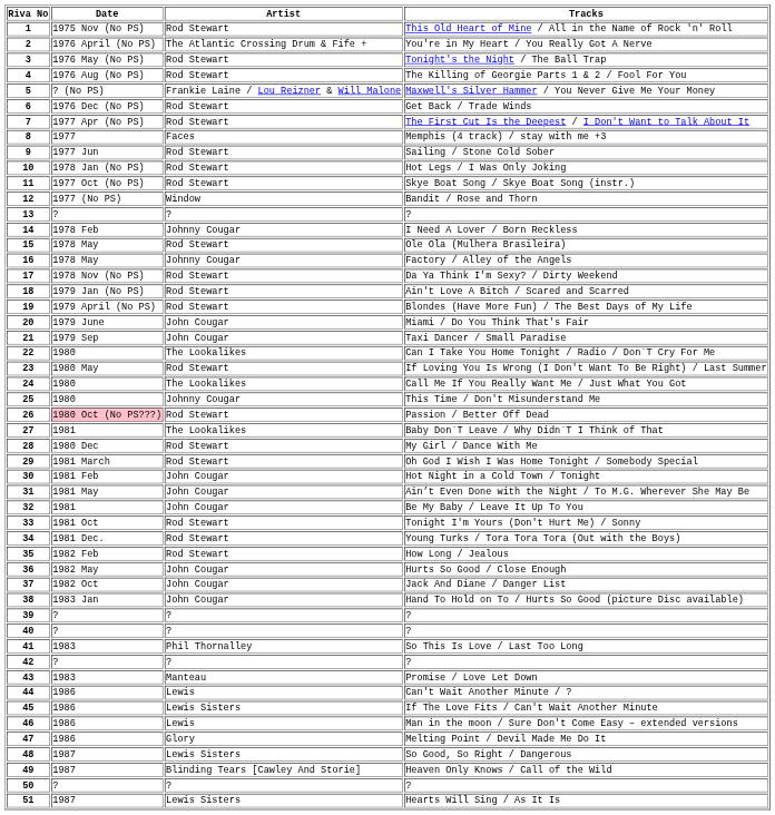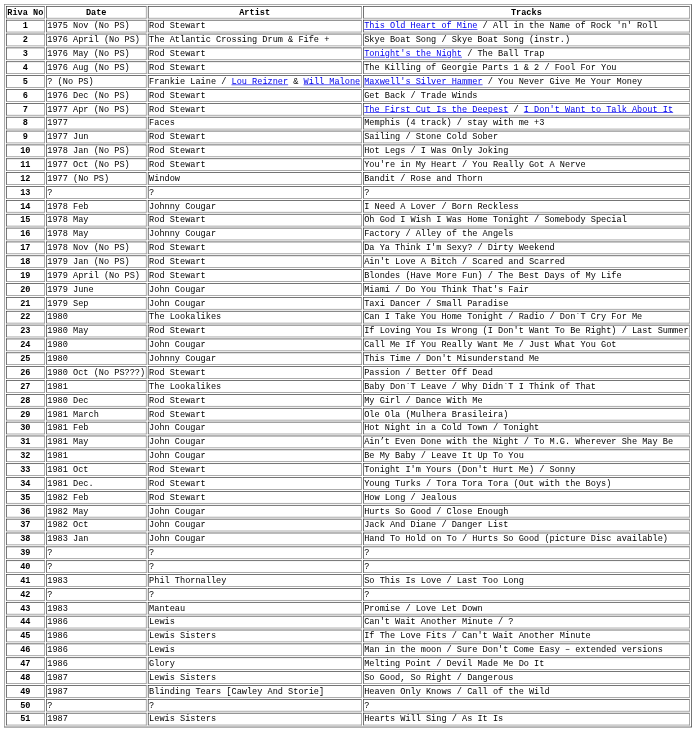 <table border="1">
 <tr>
 <th>Riva No</th>
 <th>Date</th>
 <th>Artist</th>
 <th>Tracks</th>
 </tr>
 <tr>
 <th>1</th>
 <td>1975 Nov (No PS)</td>
 <td>Rod Stewart</td>
 <td><a href='#'>This Old Heart of Mine</a> / All in the Name of Rock 'n' Roll</td>
 </tr>
 <tr>
 <th>2</th>
 <td>1976 April (No PS)</td>
 <td>The Atlantic Crossing	Drum & Fife +</td>
-<td>You're in My Heart / You Really Got A Nerve</td>
+<td>Skye Boat Song / Skye Boat Song (instr.)</td>
 </tr>
 <tr>
 <th>3</th>
 <td>1976 May (No PS)</td>
 <td>Rod Stewart</td>
 <td><a href='#'>Tonight's the Night</a> / The Ball Trap</td>
 </tr>
 <tr>
 <th>4</th>
 <td>1976 Aug (No PS)</td>
 <td>Rod Stewart</td>
 <td>The Killing of Georgie Parts 1 & 2 / Fool For You</td>
 </tr>
 <tr>
 <th>5</th>
 <td>? (No PS)</td>
 <td>Frankie Laine /  <a href='#'>Lou Reizner</a> & <a href='#'>Will Malone</a></td>
 <td><a href='#'>Maxwell's Silver Hammer</a>  /  You Never Give Me Your Money</td>
 </tr>
 <tr>
 <th>6</th>
 <td>1976 Dec (No PS)</td>
 <td>Rod Stewart</td>
 <td>Get Back / Trade Winds</td>
 </tr>
 <tr>
 <th>7</th>
 <td>1977 Apr (No PS)</td>
 <td>Rod Stewart</td>
 <td><a href='#'>The First Cut Is the Deepest</a> / <a href='#'>I Don't Want to Talk About It</a></td>
 </tr>
 <tr>
 <th>8</th>
 <td>1977</td>
 <td>Faces</td>
 <td>Memphis (4 track) / stay with me +3</td>
 </tr>
 <tr>
 <th>9</th>
 <td>1977 Jun</td>
 <td>Rod Stewart</td>
 <td>Sailing / Stone Cold Sober</td>
 </tr>
 <tr>
 <th>10</th>
 <td>1978 Jan (No PS)</td>
 <td>Rod Stewart</td>
 <td>Hot Legs / I Was Only Joking</td>
 </tr>
 <tr>
 <th>11</th>
 <td>1977 Oct (No PS)</td>
 <td>Rod Stewart</td>
-<td>Skye Boat Song / Skye Boat Song (instr.)</td>
+<td>You're in My Heart / You Really Got A Nerve</td>
 </tr>
 <tr>
 <th>12</th>
 <td>1977 (No PS)</td>
 <td>Window</td>
 <td>Bandit  / Rose and Thorn</td>
 </tr>
 <tr>
 <th>13</th>
 <td>?</td>
 <td>?</td>
 <td>?</td>
 </tr>
 <tr>
 <th>14</th>
 <td>1978 Feb</td>
 <td>Johnny Cougar</td>
 <td>I Need A Lover / Born Reckless</td>
 </tr>
 <tr>
 <th>15</th>
 <td>1978 May</td>
 <td>Rod Stewart</td>
-<td>Ole Ola (Mulhera Brasileira)</td>
+<td>Oh God I Wish I Was Home Tonight / Somebody Special</td>
 </tr>
 <tr>
 <th>16</th>
 <td>1978 May</td>
 <td>Johnny Cougar</td>
 <td>Factory / Alley of the Angels</td>
 </tr>
 <tr>
 <th>17</th>
 <td>1978 Nov (No PS)</td>
 <td>Rod Stewart</td>
 <td>Da Ya Think I'm Sexy? / Dirty Weekend</td>
 </tr>
 <tr>
 <th>18</th>
 <td>1979 Jan (No PS)</td>
 <td>Rod Stewart</td>
 <td>Ain't Love A Bitch / Scared and Scarred</td>
 </tr>
 <tr>
 <th>19</th>
 <td>1979 April (No PS)</td>
 <td>Rod Stewart</td>
 <td>Blondes (Have More Fun) / The Best Days of My Life</td>
 </tr>
 <tr>
 <th>20</th>
 <td>1979 June</td>
 <td>John Cougar</td>
 <td>Miami / Do You Think That's Fair</td>
 </tr>
 <tr>
 <th>21</th>
 <td>1979 Sep</td>
 <td>John Cougar</td>
 <td>Taxi Dancer / Small Paradise</td>
 </tr>
 <tr>
 <th>22</th>
 <td>1980</td>
 <td>The Lookalikes</td>
 <td>Can I Take You Home Tonight / Radio / Don`T Cry For Me</td>
 </tr>
 <tr>
 <th>23</th>
 <td>1980 May</td>
 <td>Rod Stewart</td>
 <td>If Loving You Is Wrong (I Don't Want To Be Right) / Last Summer</td>
 </tr>
 <tr>
 <th>24</th>
 <td>1980</td>
-<td>The Lookalikes</td>
+<td>John Cougar</td>
 <td>Call Me If You Really Want Me / Just What You Got</td>
 </tr>
 <tr>
 <th>25</th>
 <td>1980</td>
 <td>Johnny Cougar</td>
 <td>This Time / Don't Misunderstand Me</td>
 </tr>
 <tr>
 <th>26</th>
-<td style="background: pink;">1980 Oct (No PS???)</td>
+<td>1980 Oct (No PS???)</td>
 <td>Rod Stewart</td>
 <td>Passion / Better Off Dead</td>
 </tr>
 <tr>
 <th>27</th>
 <td>1981</td>
 <td>The Lookalikes</td>
 <td>Baby Don`T Leave / Why Didn`T I Think of That</td>
 </tr>
 <tr>
 <th>28</th>
 <td>1980 Dec</td>
 <td>Rod Stewart</td>
 <td>My Girl / Dance With Me</td>
 </tr>
 <tr>
 <th>29</th>
 <td>1981 March</td>
 <td>Rod Stewart</td>
-<td>Oh God I Wish I Was Home Tonight / Somebody Special</td>
+<td>Ole Ola (Mulhera Brasileira)</td>
 </tr>
 <tr>
 <th>30</th>
 <td>1981 Feb</td>
 <td>John Cougar</td>
 <td>Hot Night in a Cold Town / Tonight</td>
 </tr>
 <tr>
 <th>31</th>
 <td>1981 May</td>
 <td>John Cougar</td>
 <td>Ain’t Even Done with the Night / To M.G. Wherever She May Be</td>
 </tr>
 <tr>
 <th>32</th>
 <td>1981</td>
 <td>John Cougar</td>
 <td>Be My Baby / Leave It Up To You</td>
 </tr>
 <tr>
 <th>33</th>
 <td>1981 Oct</td>
 <td>Rod Stewart</td>
 <td>Tonight I'm Yours (Don't Hurt Me) / Sonny</td>
 </tr>
 <tr>
 <th>34</th>
 <td>1981 Dec.</td>
 <td>Rod Stewart</td>
 <td>Young Turks / Tora Tora Tora (Out with the Boys)</td>
 </tr>
 <tr>
 <th>35</th>
 <td>1982 Feb</td>
 <td>Rod Stewart</td>
 <td>How Long / Jealous</td>
 </tr>
 <tr>
 <th>36</th>
 <td>1982 May</td>
 <td>John Cougar</td>
 <td>Hurts So Good / Close Enough</td>
 </tr>
 <tr>
 <th>37</th>
 <td>1982 Oct</td>
 <td>John Cougar</td>
 <td>Jack And Diane / Danger List</td>
 </tr>
 <tr>
 <th>38</th>
 <td>1983 Jan</td>
 <td>John Cougar</td>
 <td>Hand To Hold on To / Hurts So Good (picture Disc available)</td>
 </tr>
 <tr>
 <th>39</th>
 <td>?</td>
 <td>?</td>
 <td>?</td>
 </tr>
 <tr>
 <th>40</th>
 <td>?</td>
 <td>?</td>
 <td>?</td>
 </tr>
 <tr>
 <th>41</th>
 <td>1983</td>
 <td>Phil Thornalley</td>
 <td>So This Is Love / Last Too Long</td>
 </tr>
 <tr>
 <th>42</th>
 <td>?</td>
 <td>?</td>
 <td>?</td>
 </tr>
 <tr>
 <th>43</th>
 <td>1983</td>
 <td>Manteau</td>
 <td>Promise / Love Let Down</td>
 </tr>
 <tr>
 <th>44</th>
 <td>1986</td>
 <td>Lewis</td>
 <td>Can't Wait Another Minute / ?</td>
 </tr>
 <tr>
 <th>45</th>
 <td>1986</td>
 <td>Lewis Sisters</td>
 <td>If The Love Fits / Can't Wait Another Minute</td>
 </tr>
 <tr>
 <th>46</th>
 <td>1986</td>
 <td>Lewis</td>
 <td>Man in the moon / Sure Don't Come Easy – extended versions</td>
 </tr>
 <tr>
 <th>47</th>
 <td>1986</td>
 <td>Glory</td>
 <td>Melting Point / Devil Made Me Do It</td>
 </tr>
 <tr>
 <th>48</th>
 <td>1987</td>
 <td>Lewis Sisters</td>
 <td>So Good, So Right / Dangerous</td>
 </tr>
 <tr>
 <th>49</th>
 <td>1987</td>
 <td>Blinding Tears	[Cawley And Storie]</td>
 <td>Heaven Only Knows / Call of the Wild</td>
 </tr>
 <tr>
 <th>50</th>
 <td>?</td>
 <td>?</td>
 <td>?</td>
 </tr>
 <tr>
 <th>51</th>
 <td>1987</td>
 <td>Lewis Sisters</td>
 <td>Hearts Will Sing / As It Is</td>
 </tr>
 </table>
